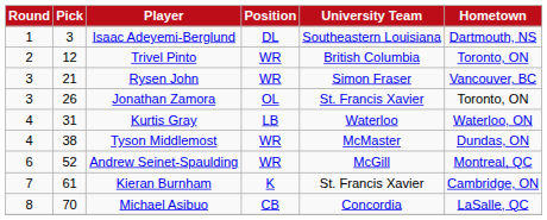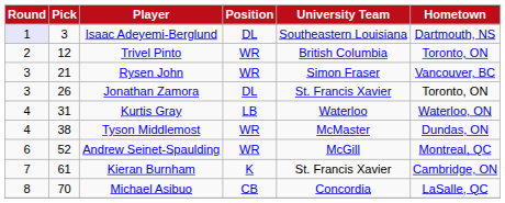 <table class="wikitable" style="font-size: 95%;">
 <tr>
 <th style="background:#BD0D18;color:#FFFFFF;">Round</th>
 <th style="background:#BD0D18;color:#FFFFFF;">Pick</th>
 <th style="background:#BD0D18;color:#FFFFFF;">Player</th>
 <th style="background:#BD0D18;color:#FFFFFF;">Position</th>
 <th style="background:#BD0D18;color:#FFFFFF;">University Team</th>
 <th style="background:#BD0D18;color:#FFFFFF;">Hometown</th>
 </tr>
 <tr align="center">
-<td align=center>1</td>
+<td align=center style="background: lavender;">1</td>
 <td>3</td>
 <td><a href='#'>Isaac Adeyemi-Berglund</a></td>
 <td><a href='#'>DL</a></td>
 <td><a href='#'>Southeastern Louisiana</a></td>
 <td><a href='#'>Dartmouth, NS</a></td>
 </tr>
 <tr align="center">
 <td align=center>2</td>
 <td>12</td>
 <td><a href='#'>Trivel Pinto</a></td>
 <td><a href='#'>WR</a></td>
 <td><a href='#'>British Columbia</a></td>
 <td><a href='#'>Toronto, ON</a></td>
 </tr>
 <tr align="center">
 <td align=center>3</td>
 <td>21</td>
 <td><a href='#'>Rysen John</a></td>
 <td><a href='#'>WR</a></td>
 <td><a href='#'>Simon Fraser</a></td>
 <td><a href='#'>Vancouver, BC</a></td>
 </tr>
 <tr align="center">
 <td align=center>3</td>
 <td>26</td>
 <td><a href='#'>Jonathan Zamora</a></td>
-<td><a href='#'>OL</a></td>
+<td><a href='#'>DL</a></td>
 <td><a href='#'>St. Francis Xavier</a></td>
 <td>Toronto, ON</td>
 </tr>
 <tr align="center">
 <td align=center>4</td>
 <td>31</td>
 <td><a href='#'>Kurtis Gray</a></td>
 <td><a href='#'>LB</a></td>
 <td><a href='#'>Waterloo</a></td>
 <td><a href='#'>Waterloo, ON</a></td>
 </tr>
 <tr align="center">
 <td align=center>4</td>
 <td>38</td>
 <td><a href='#'>Tyson Middlemost</a></td>
 <td><a href='#'>WR</a></td>
 <td><a href='#'>McMaster</a></td>
 <td><a href='#'>Dundas, ON</a></td>
 </tr>
 <tr align="center">
 <td align=center>6</td>
 <td>52</td>
 <td><a href='#'>Andrew Seinet-Spaulding</a></td>
 <td><a href='#'>WR</a></td>
 <td><a href='#'>McGill</a></td>
 <td><a href='#'>Montreal, QC</a></td>
 </tr>
 <tr align="center">
 <td align=center>7</td>
 <td>61</td>
 <td><a href='#'>Kieran Burnham</a></td>
 <td><a href='#'>K</a></td>
 <td>St. Francis Xavier</td>
 <td><a href='#'>Cambridge, ON</a></td>
 </tr>
 <tr align="center">
 <td align=center>8</td>
 <td>70</td>
 <td><a href='#'>Michael Asibuo</a></td>
 <td><a href='#'>CB</a></td>
 <td><a href='#'>Concordia</a></td>
 <td><a href='#'>LaSalle, QC</a></td>
 </tr>
 <tr>
 </tr>
 </table>
